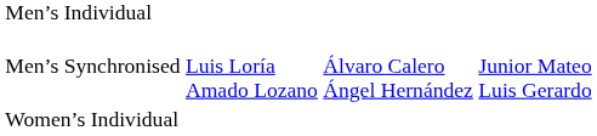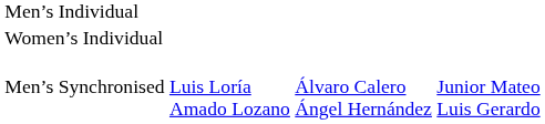 <table>
 <tr>
 <td>Men’s Individual</td>
+<td></td>
+<td></td>
+<td></td>
+</tr>
+<tr>
+<td>Women’s Individual</td>
 <td></td>
 <td></td>
 <td></td>
 </tr>
 <tr>
 <td>Men’s Synchronised</td>
 <td><br><a href='#'>Luis Loría</a><br><a href='#'>Amado Lozano</a></td>
 <td><br><a href='#'>Álvaro Calero</a><br><a href='#'>Ángel Hernández</a></td>
 <td><br><a href='#'>Junior Mateo</a><br><a href='#'>Luis Gerardo</a></td>
 </tr>
-<tr>
-<td>Women’s Individual</td>
-<td></td>
-<td></td>
-<td></td>
-</tr>
 </table>
